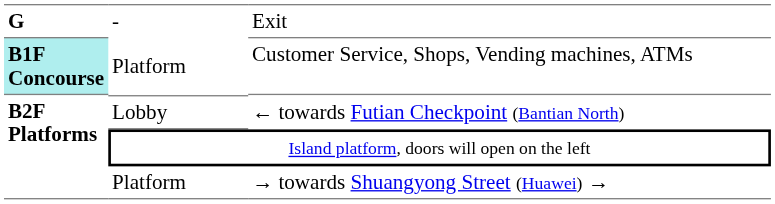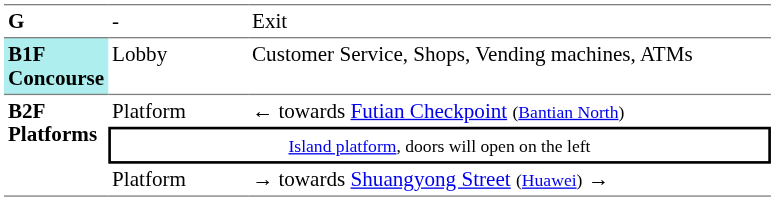 <table table border=0 cellspacing=0 cellpadding=3>
 <tr>
 <td style="border-top:solid 1px gray;" width=50 valign=top><strong>G</strong></td>
 <td style="border-top:solid 1px gray;" width=100 valign=top>-</td>
 <td style="border-top:solid 1px gray;" width=390 valign=top>Exit</td>
 </tr>
 <tr>
 <td style="background: paleturquoise; border-bottom:solid 1px gray; border-top:solid 1px gray;" valign=top width=50><strong>B1F<br>Concourse</strong></td>
-<td>Platform</td>
+<td style="border-bottom:solid 1px gray; border-top:solid 1px gray;" valign=top width=100>Lobby</td>
 <td style="border-bottom:solid 1px gray; border-top:solid 1px gray;" valign=top width=390>Customer Service, Shops, Vending machines, ATMs</td>
 </tr>
 <tr>
 <td style="border-bottom:solid 1px gray;" rowspan=4 valign=top><strong>B2F<br>Platforms</strong></td>
-<td style="border-bottom:solid 1px gray; border-top:solid 1px gray;" valign=top width=100>Lobby</td>
+<td>Platform</td>
 <td>←  towards <a href='#'>Futian Checkpoint</a> <small>(<a href='#'>Bantian North</a>)</small></td>
 </tr>
 <tr>
 <td style="border-right:solid 2px black;border-left:solid 2px black;border-top:solid 2px black;border-bottom:solid 2px black;text-align:center;" colspan=2><small><a href='#'>Island platform</a>, doors will open on the left</small></td>
 </tr>
 <tr>
 <td style="border-bottom:solid 1px gray;">Platform</td>
 <td style="border-bottom:solid 1px gray;"><span>→</span>  towards <a href='#'>Shuangyong Street</a> <small>(<a href='#'>Huawei</a>)</small> →</td>
 </tr>
 </table>
